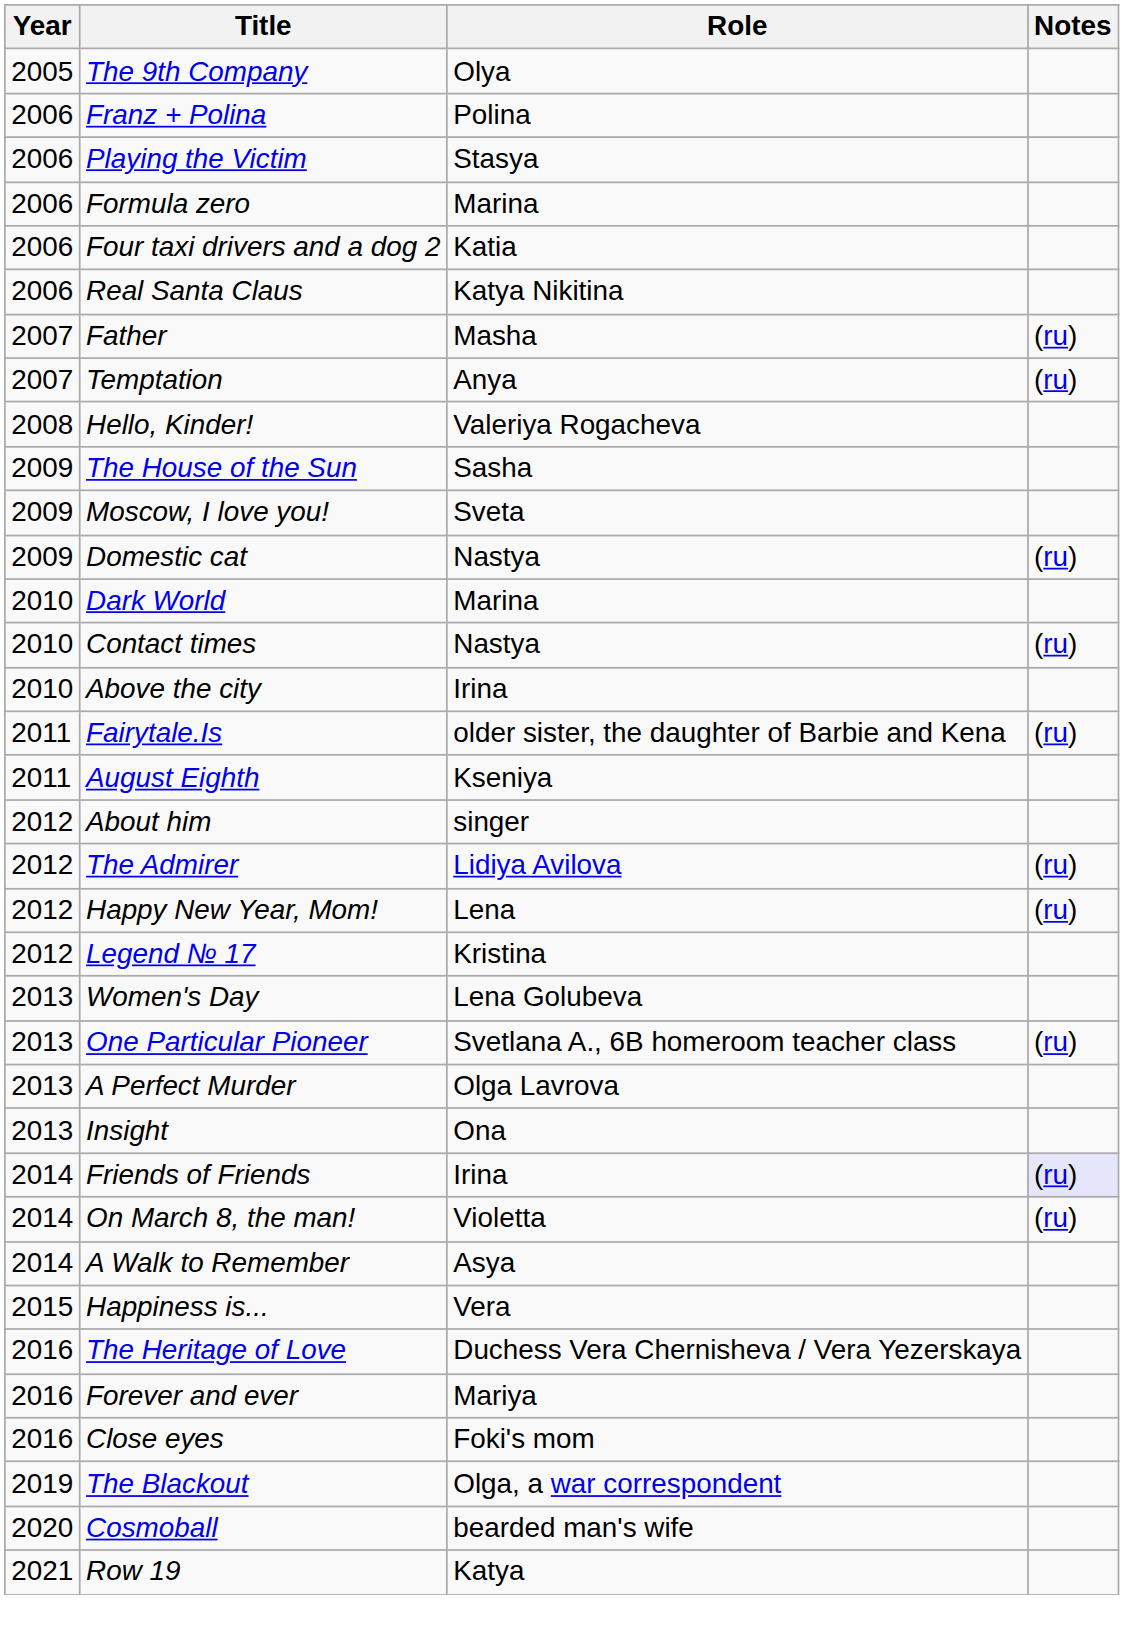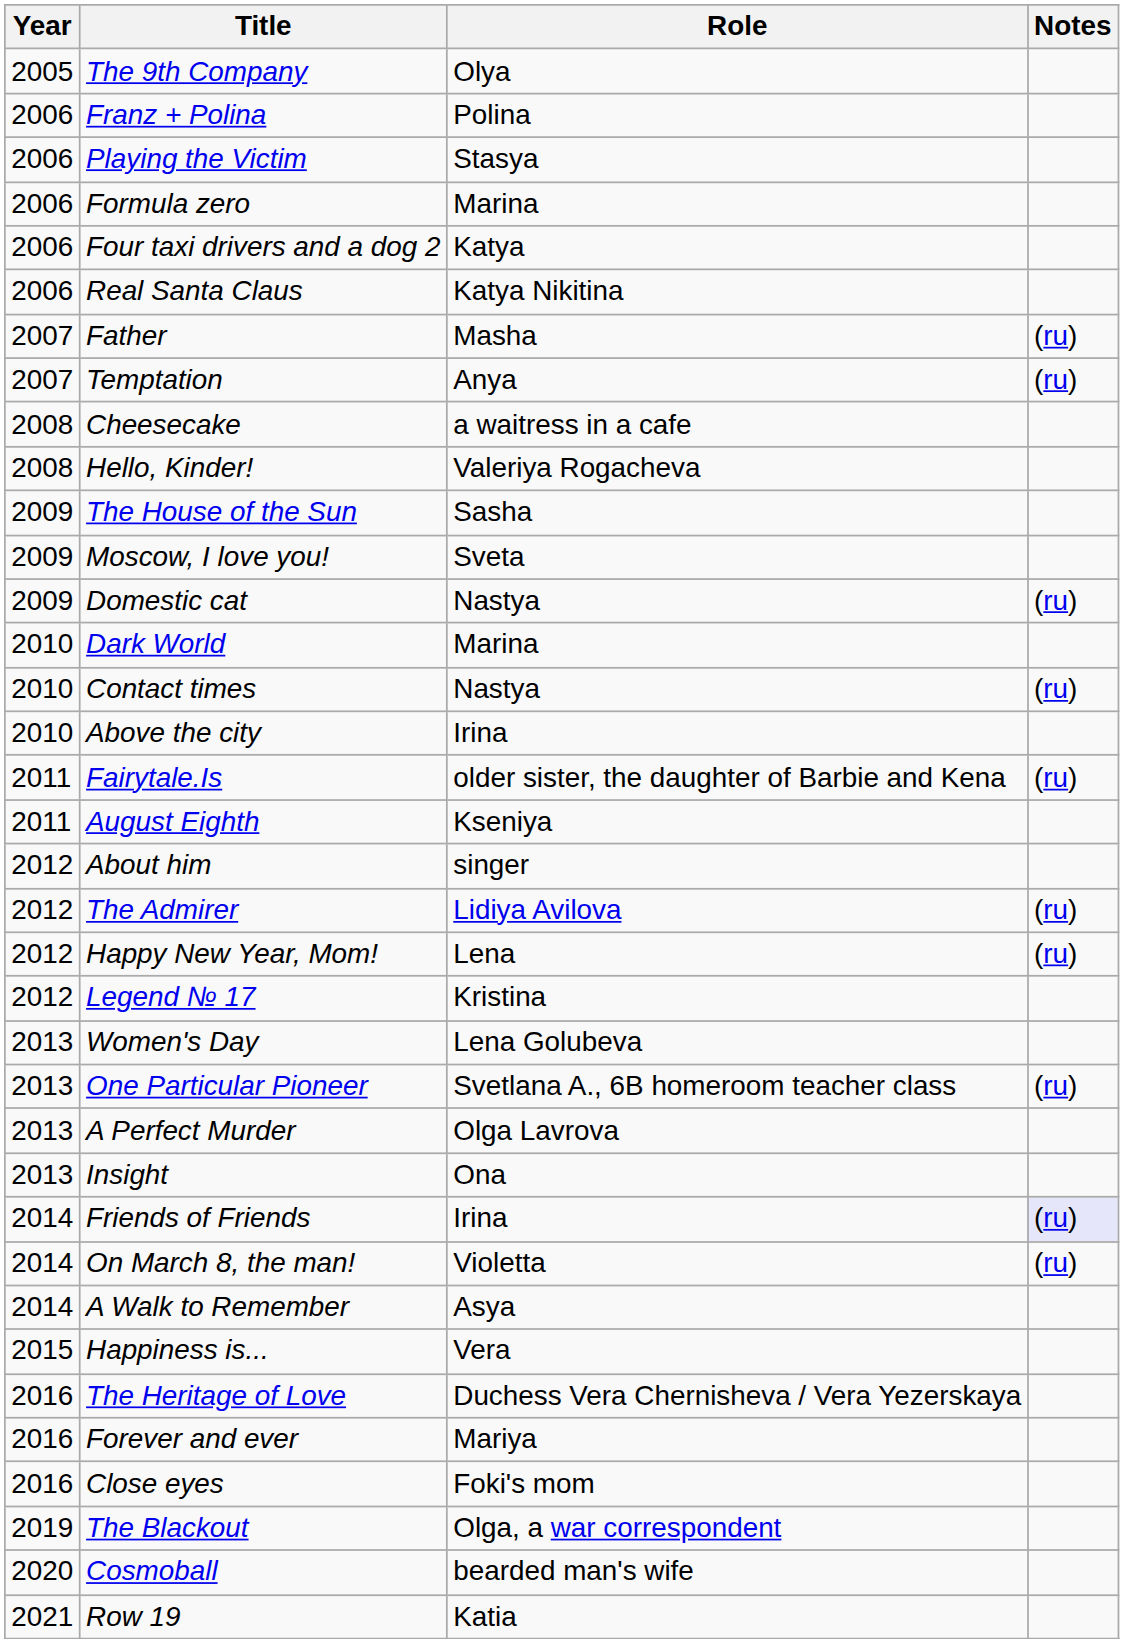 <table class="wikitable sortable">
 <tr>
 <th>Year</th>
 <th>Title</th>
 <th>Role</th>
 <th>Notes</th>
 </tr>
 <tr>
 <td>2005</td>
 <td><em><a href='#'>The 9th Company</a></em></td>
 <td>Olya</td>
 <td></td>
 </tr>
 <tr>
 <td>2006</td>
 <td><em><a href='#'>Franz + Polina</a></em></td>
 <td>Polina</td>
 <td></td>
 </tr>
 <tr>
 <td>2006</td>
 <td><em><a href='#'>Playing the Victim</a></em></td>
 <td>Stasya</td>
 <td></td>
 </tr>
 <tr>
 <td>2006</td>
 <td><em>Formula zero</em></td>
 <td>Marina</td>
 <td></td>
 </tr>
 <tr>
 <td>2006</td>
 <td><em>Four taxi drivers and a dog 2</em></td>
-<td>Katia</td>
+<td>Katya</td>
 <td></td>
 </tr>
 <tr>
 <td>2006</td>
 <td><em>Real Santa Claus</em></td>
 <td>Katya Nikitina</td>
 <td></td>
 </tr>
 <tr>
 <td>2007</td>
 <td><em>Father</em></td>
 <td>Masha</td>
 <td>(<a href='#'>ru</a>)</td>
 </tr>
 <tr>
 <td>2007</td>
 <td><em>Temptation</em></td>
 <td>Anya</td>
 <td>(<a href='#'>ru</a>)</td>
+</tr>
+<tr>
+<td>2008</td>
+<td><em>Cheesecake</em></td>
+<td>a waitress in a cafe</td>
+<td></td>
 </tr>
 <tr>
 <td>2008</td>
 <td><em>Hello, Kinder!</em></td>
 <td>Valeriya Rogacheva</td>
 <td></td>
 </tr>
 <tr>
 <td>2009</td>
 <td><em><a href='#'>The House of the Sun</a></em></td>
 <td>Sasha</td>
 <td></td>
 </tr>
 <tr>
 <td>2009</td>
 <td><em>Moscow, I love you!</em></td>
 <td>Sveta</td>
 <td></td>
 </tr>
 <tr>
 <td>2009</td>
 <td><em>Domestic cat</em></td>
 <td>Nastya</td>
 <td>(<a href='#'>ru</a>)</td>
 </tr>
 <tr>
 <td>2010</td>
 <td><em><a href='#'>Dark World</a></em></td>
 <td>Marina</td>
 <td></td>
 </tr>
 <tr>
 <td>2010</td>
 <td><em>Contact times</em></td>
 <td>Nastya</td>
 <td>(<a href='#'>ru</a>)</td>
 </tr>
 <tr>
 <td>2010</td>
 <td><em>Above the city</em></td>
 <td>Irina</td>
 <td></td>
 </tr>
 <tr>
 <td>2011</td>
 <td><em><a href='#'>Fairytale.Is</a></em></td>
 <td>older sister, the daughter of Barbie and Kena</td>
 <td>(<a href='#'>ru</a>)</td>
 </tr>
 <tr>
 <td>2011</td>
 <td><em><a href='#'>August Eighth</a></em></td>
 <td>Kseniya</td>
 <td></td>
 </tr>
 <tr>
 <td>2012</td>
 <td><em>About him</em></td>
 <td>singer</td>
 <td></td>
 </tr>
 <tr>
 <td>2012</td>
 <td><em><a href='#'>The Admirer</a></em></td>
 <td><a href='#'>Lidiya Avilova</a></td>
 <td>(<a href='#'>ru</a>)</td>
 </tr>
 <tr>
 <td>2012</td>
 <td><em>Happy New Year, Mom!</em></td>
 <td>Lena</td>
 <td>(<a href='#'>ru</a>)</td>
 </tr>
 <tr>
 <td>2012</td>
 <td><em><a href='#'>Legend № 17</a></em></td>
 <td>Kristina</td>
 <td></td>
 </tr>
 <tr>
 <td>2013</td>
 <td><em>Women's Day</em></td>
 <td>Lena Golubeva</td>
 <td></td>
 </tr>
 <tr>
 <td>2013</td>
 <td><em><a href='#'>One Particular Pioneer</a></em></td>
 <td>Svetlana A., 6B homeroom teacher class</td>
 <td>(<a href='#'>ru</a>)</td>
 </tr>
 <tr>
 <td>2013</td>
 <td><em>A Perfect Murder</em></td>
 <td>Olga Lavrova</td>
 <td></td>
 </tr>
 <tr>
 <td>2013</td>
 <td><em>Insight</em></td>
 <td>Ona</td>
 <td></td>
 </tr>
 <tr>
 <td>2014</td>
 <td><em>Friends of Friends</em></td>
 <td>Irina</td>
 <td style="background: lavender;">(<a href='#'>ru</a>)</td>
 </tr>
 <tr>
 <td>2014</td>
 <td><em>On March 8, the man!</em></td>
 <td>Violetta</td>
 <td>(<a href='#'>ru</a>)</td>
 </tr>
 <tr>
 <td>2014</td>
 <td><em>A Walk to Remember</em></td>
 <td>Asya</td>
 <td></td>
 </tr>
 <tr>
 <td>2015</td>
 <td><em>Happiness is...</em></td>
 <td>Vera</td>
 <td></td>
 </tr>
 <tr>
 <td>2016</td>
 <td><em><a href='#'>The Heritage of Love</a></em></td>
 <td>Duchess Vera Chernisheva / Vera Yezerskaya</td>
 <td></td>
 </tr>
 <tr>
 <td>2016</td>
 <td><em>Forever and ever</em></td>
 <td>Mariya</td>
 <td></td>
 </tr>
 <tr>
 <td>2016</td>
 <td><em>Close eyes</em></td>
 <td>Foki's mom</td>
 <td></td>
 </tr>
 <tr>
 <td>2019</td>
 <td><em><a href='#'>The Blackout</a></em></td>
 <td>Olga, a <a href='#'>war correspondent</a></td>
 <td></td>
 </tr>
 <tr>
 <td>2020</td>
 <td><em><a href='#'>Cosmoball</a></em></td>
 <td>bearded man's wife</td>
 <td></td>
 </tr>
 <tr>
 <td>2021</td>
 <td><em>Row 19</em></td>
-<td>Katya</td>
+<td>Katia</td>
 <td></td>
 </tr>
 <tr>
 </tr>
 </table>
